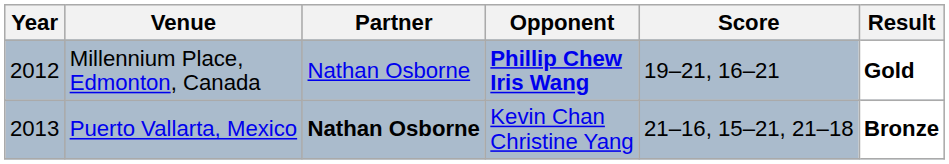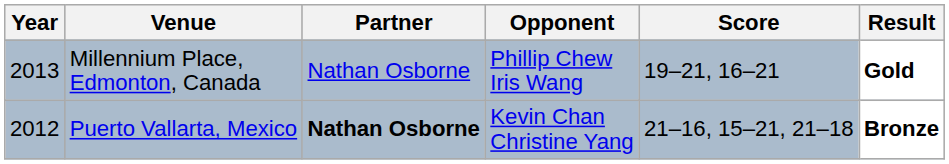 <table class="sortable wikitable" style="font-size: 90%;">
 <tr>
 <th>Year</th>
 <th>Venue</th>
 <th>Partner</th>
 <th>Opponent</th>
 <th>Score</th>
 <th>Result</th>
 </tr>
 <tr style="background:#AABBCC">
-<td align="center">2012</td>
+<td align="center">2013</td>
 <td align="left">Millennium Place,<br><a href='#'>Edmonton</a>, Canada</td>
 <td align="left"> <a href='#'>Nathan Osborne</a></td>
-<td align="left"><strong> <a href='#'>Phillip Chew</a><br> <a href='#'>Iris Wang</a></strong></td>
+<td align="left"> <a href='#'>Phillip Chew</a><br> <a href='#'>Iris Wang</a></td>
 <td align="left">19–21, 16–21</td>
 <td style="text-align:left; background:white"> <strong>Gold</strong></td>
 </tr>
 <tr style="background:#AABBCC">
-<td align="center">2013</td>
+<td align="center">2012</td>
 <td align="left"><a href='#'>Puerto Vallarta, Mexico</a></td>
 <td align="left"><strong> Nathan Osborne</strong></td>
 <td align="left"> <a href='#'>Kevin Chan</a><br> <a href='#'>Christine Yang</a></td>
 <td align="left">21–16, 15–21, 21–18</td>
 <td style="text-align:left; background:white"> <strong>Bronze</strong></td>
 </tr>
 </table>
